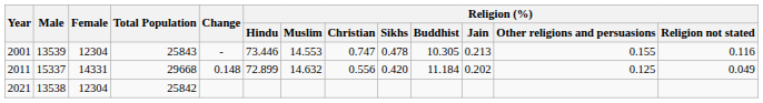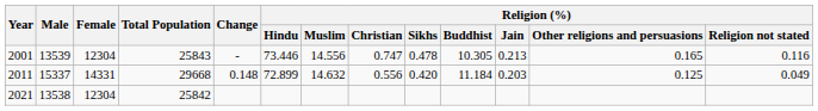 <table class="wikitable">
 <tr>
 <th rowspan="2">Year</th>
 <th rowspan="2">Male</th>
 <th rowspan="2">Female</th>
 <th rowspan="2">Total Population</th>
 <th rowspan="2">Change</th>
 <th colspan="8">Religion (%)</th>
 </tr>
 <tr>
 <th>Hindu</th>
 <th>Muslim</th>
 <th>Christian</th>
 <th>Sikhs</th>
 <th>Buddhist</th>
 <th>Jain</th>
 <th>Other religions and persuasions</th>
 <th>Religion not stated</th>
 </tr>
 <tr>
 <td>2001</td>
 <td style="text-align:right;">13539</td>
 <td style="text-align:right;">12304</td>
 <td style="text-align:right;">25843</td>
 <td style="text-align:center;">-</td>
 <td style="text-align:right;">73.446</td>
-<td style="text-align:right;">14.553</td>
+<td style="text-align:right;">14.556</td>
 <td style="text-align:right;">0.747</td>
 <td style="text-align:right;">0.478</td>
 <td style="text-align:right;">10.305</td>
 <td style="text-align:right;">0.213</td>
-<td style="text-align:right;">0.155</td>
+<td style="text-align:right;">0.165</td>
 <td style="text-align:right;">0.116</td>
 </tr>
 <tr>
 <td>2011</td>
 <td style="text-align:right;">15337</td>
 <td style="text-align:right;">14331</td>
 <td style="text-align:right;">29668</td>
 <td style="text-align:right;">0.148</td>
 <td style="text-align:right;">72.899</td>
 <td style="text-align:right;">14.632</td>
 <td style="text-align:right;">0.556</td>
 <td style="text-align:right;">0.420</td>
 <td style="text-align:right;">11.184</td>
-<td style="text-align:right;">0.202</td>
+<td style="text-align:right;">0.203</td>
 <td style="text-align:right;">0.125</td>
 <td style="text-align:right;">0.049</td>
 </tr>
 <tr>
 <td>2021</td>
 <td style="text-align:right;">13538</td>
 <td style="text-align:right;">12304</td>
 <td style="text-align:right;">25842</td>
 <td style="text-align:right;"></td>
 <td style="text-align:right;"></td>
 <td style="text-align:right;"></td>
 <td style="text-align:right;"></td>
 <td style="text-align:right;"></td>
 <td style="text-align:right;"></td>
 <td style="text-align:right;"></td>
 <td style="text-align:right;"></td>
 <td style="text-align:right;"></td>
 </tr>
 </table>
